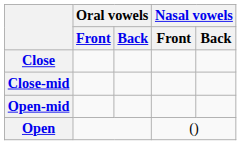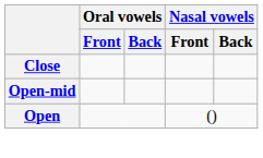 <table class="wikitable">
 <tr>
 <th rowspan=2> </th>
 <th colspan=2>Oral vowels</th>
 <th colspan=2><a href='#'>Nasal vowels</a></th>
 </tr>
 <tr>
 <th><a href='#'>Front</a></th>
 <th><a href='#'>Back</a></th>
 <th>Front</th>
 <th>Back</th>
 </tr>
 <tr>
 <th><a href='#'>Close</a></th>
 <td align=center></td>
 <td align=center></td>
 <td align=center></td>
 <td align=center></td>
 </tr>
 <tr>
-<th><a href='#'>Close-mid</a></th>
-<td align=center></td>
-<td align=center></td>
-<td> </td>
-<td> </td>
-</tr>
-<tr>
 <th><a href='#'>Open-mid</a></th>
 <td align=center></td>
 <td align=center></td>
 <td align=center></td>
 <td align=center></td>
 </tr>
 <tr>
 <th><a href='#'>Open</a></th>
 <td align=center colspan=2></td>
 <td align=center colspan=2>()</td>
 </tr>
 </table>
